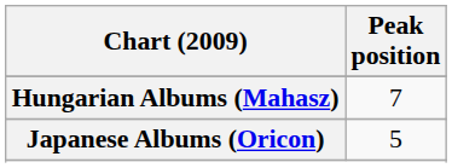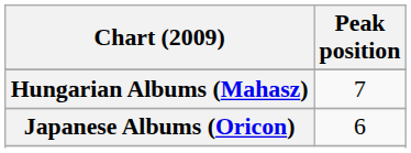 <table class="wikitable sortable plainrowheaders">
 <tr>
 <th scope="col">Chart (2009)</th>
 <th scope="col">Peak<br>position</th>
 </tr>
 <tr>
 </tr>
 <tr>
 </tr>
 <tr>
 </tr>
 <tr>
 </tr>
 <tr>
 </tr>
 <tr>
 </tr>
 <tr>
 </tr>
 <tr>
 </tr>
 <tr>
 </tr>
 <tr>
 </tr>
 <tr>
 <th scope="row">Hungarian Albums (<a href='#'>Mahasz</a>)</th>
 <td style="text-align:center;">7</td>
 </tr>
 <tr>
 </tr>
 <tr>
 </tr>
 <tr>
 <th scope="row">Japanese Albums (<a href='#'>Oricon</a>)</th>
-<td style="text-align:center;">5</td>
+<td style="text-align:center;">6</td>
 </tr>
 <tr>
 </tr>
 <tr>
 </tr>
 <tr>
 </tr>
 <tr>
 </tr>
 <tr>
 </tr>
 <tr>
 </tr>
 <tr>
 </tr>
 <tr>
 </tr>
 <tr>
 </tr>
 </table>
